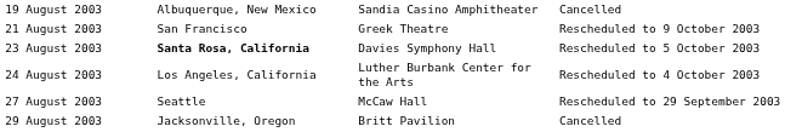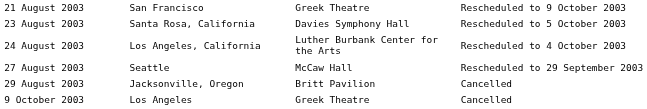 <table cellpadding="2" style="border:0 solid darkgrey; font-size:90%">
 <tr>
 <th style="width:150px;"></th>
 <th style="width:200px;"></th>
 <th style="width:200px;"></th>
 <th style="width:700px;"></th>
 </tr>
 <tr border="0">
 </tr>
 <tr>
-<td>19 August 2003</td>
-<td>Albuquerque, New Mexico</td>
-<td>Sandia Casino Amphitheater</td>
-<td>Cancelled</td>
-</tr>
-<tr>
 <td>21 August 2003</td>
 <td>San Francisco</td>
 <td>Greek Theatre</td>
 <td>Rescheduled to 9 October 2003</td>
 </tr>
 <tr>
 <td>23 August 2003</td>
-<td><strong>Santa Rosa, California</strong></td>
+<td>Santa Rosa, California</td>
 <td>Davies Symphony Hall</td>
 <td>Rescheduled to 5 October 2003</td>
 </tr>
 <tr>
 <td>24 August 2003</td>
 <td>Los Angeles, California</td>
 <td>Luther Burbank Center for the Arts</td>
 <td>Rescheduled to 4 October 2003</td>
 </tr>
 <tr>
 <td>27 August 2003</td>
 <td>Seattle</td>
 <td>McCaw Hall</td>
 <td>Rescheduled to 29 September 2003</td>
 </tr>
 <tr>
 <td>29 August 2003</td>
 <td>Jacksonville, Oregon</td>
 <td>Britt Pavilion</td>
 <td>Cancelled</td>
 </tr>
 <tr>
+<td>9 October 2003</td>
+<td>Los Angeles</td>
+<td>Greek Theatre</td>
+<td>Cancelled</td>
+</tr>
+<tr>
 </tr>
 </table>
